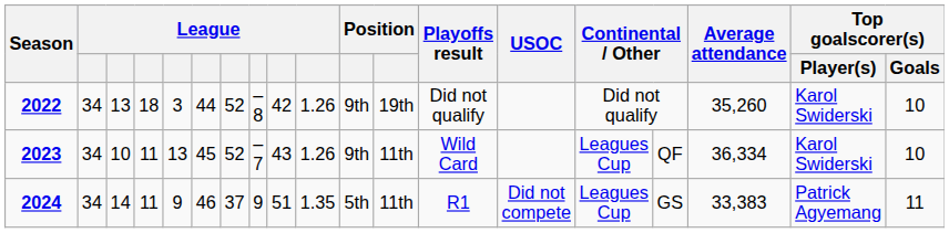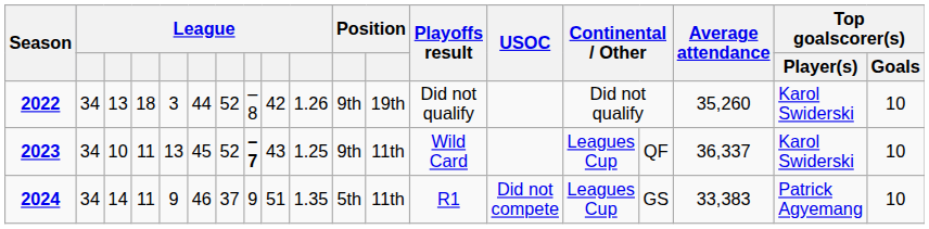 <table class="wikitable" width=100% style="font-size:90%; text-align:center;">
 <tr style="background:#f0f6ff;">
 <th rowspan=2>Season</th>
 <th colspan=9><a href='#'>League</a></th>
 <th colspan=2>Position</th>
 <th rowspan=2><a href='#'>Playoffs</a> result</th>
 <th rowspan=2><a href='#'>USOC</a></th>
 <th rowspan=2 colspan=2><a href='#'>Continental</a> / Other</th>
 <th rowspan=2><a href='#'>Average<br>attendance</a></th>
 <th colspan=2>Top goalscorer(s)</th>
 </tr>
 <tr>
 <th></th>
 <th></th>
 <th></th>
 <th></th>
 <th></th>
 <th></th>
 <th></th>
 <th></th>
 <th><a href='#'></a></th>
 <th></th>
 <th></th>
 <th>Player(s)</th>
 <th>Goals</th>
 </tr>
 <tr>
 <td><strong><a href='#'>2022</a></strong></td>
 <td>34</td>
 <td>13</td>
 <td>18</td>
 <td>3</td>
 <td>44</td>
 <td>52</td>
 <td>–8</td>
 <td>42</td>
 <td>1.26</td>
 <td>9th</td>
 <td>19th</td>
 <td>Did not qualify</td>
 <td><a href='#'></a></td>
 <td colspan=2>Did not qualify</td>
 <td>35,260</td>
 <td align="left"> <a href='#'>Karol Swiderski</a></td>
 <td>10</td>
 </tr>
 <tr>
 <td><strong><a href='#'>2023</a></strong></td>
 <td>34</td>
 <td>10</td>
 <td>11</td>
 <td>13</td>
 <td>45</td>
 <td>52</td>
-<td>–7</td>
+<td><strong>–7</strong></td>
 <td>43</td>
-<td>1.26</td>
+<td>1.25</td>
 <td>9th</td>
 <td>11th</td>
 <td><a href='#'>Wild Card</a></td>
 <td><a href='#'></a></td>
 <td><a href='#'>Leagues Cup</a></td>
 <td>QF</td>
-<td>36,334</td>
+<td>36,337</td>
 <td align="left"> <a href='#'>Karol Swiderski</a></td>
 <td>10</td>
 </tr>
 <tr>
 <td><strong><a href='#'>2024</a></strong></td>
 <td>34</td>
 <td>14</td>
 <td>11</td>
 <td>9</td>
 <td>46</td>
 <td>37</td>
 <td>9</td>
 <td>51</td>
 <td>1.35</td>
 <td>5th</td>
 <td>11th</td>
 <td><a href='#'>R1</a></td>
 <td><a href='#'>Did not compete</a></td>
 <td><a href='#'>Leagues Cup</a></td>
 <td>GS</td>
 <td>33,383</td>
 <td align="left"> <a href='#'>Patrick Agyemang</a></td>
-<td>11</td>
+<td>10</td>
 </tr>
 </table>
